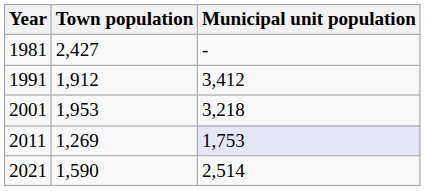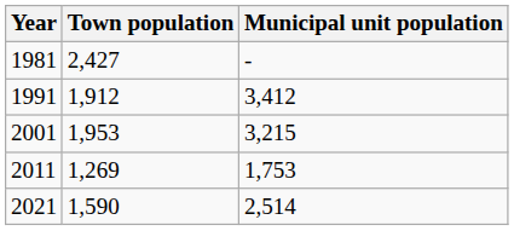 <table class=wikitable>
 <tr>
 <th>Year</th>
 <th>Town population</th>
 <th>Municipal unit population</th>
 </tr>
 <tr>
 <td>1981</td>
 <td>2,427</td>
 <td>-</td>
 </tr>
 <tr>
 <td>1991</td>
 <td>1,912</td>
 <td>3,412</td>
 </tr>
 <tr>
 <td>2001</td>
 <td>1,953</td>
-<td>3,218</td>
+<td>3,215</td>
 </tr>
 <tr>
 <td>2011</td>
 <td>1,269</td>
-<td style="background: lavender;">1,753</td>
+<td>1,753</td>
 </tr>
 <tr>
 <td>2021</td>
 <td>1,590</td>
 <td>2,514</td>
 </tr>
 </table>
